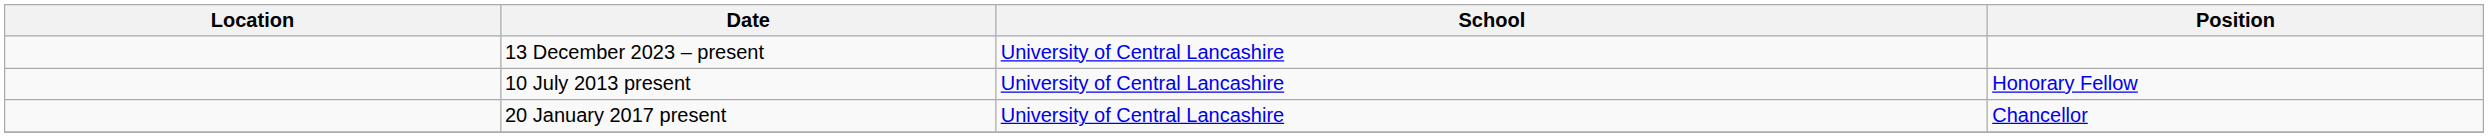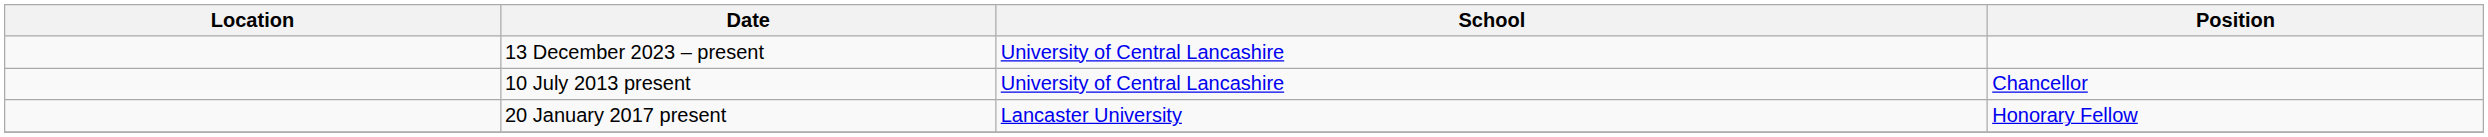 <table class="wikitable" style="width:100%;">
 <tr>
 <th style="width:20%;">Location</th>
 <th style="width:20%;">Date</th>
 <th style="width:40%;">School</th>
 <th style="width:20%;">Position</th>
 </tr>
 <tr>
 <td></td>
 <td>13 December 2023 – present</td>
 <td><a href='#'>University of Central Lancashire</a></td>
 <td></td>
 </tr>
 <tr>
 <td></td>
 <td>10 July 2013  present</td>
 <td><a href='#'>University of Central Lancashire</a></td>
-<td><a href='#'>Honorary Fellow</a></td>
+<td><a href='#'>Chancellor</a></td>
 </tr>
 <tr>
 <td></td>
 <td>20 January 2017  present</td>
-<td><a href='#'>University of Central Lancashire</a></td>
-<td><a href='#'>Chancellor</a></td>
+<td><a href='#'>Lancaster University</a></td>
+<td><a href='#'>Honorary Fellow</a></td>
 </tr>
 <tr>
 </tr>
 </table>
